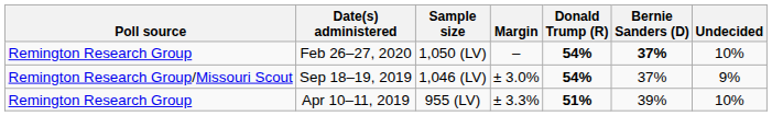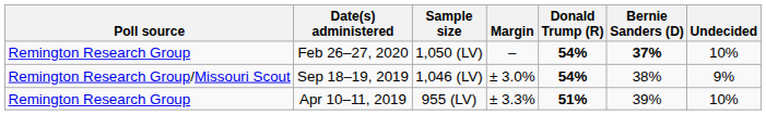 <table class="wikitable" style="font-size:90%;text-align:center;">
 <tr valign=bottom style="font-size:90%;">
 <th>Poll source</th>
 <th>Date(s)<br>administered</th>
 <th>Sample<br>size</th>
 <th>Margin<br></th>
 <th>Donald<br>Trump (R)</th>
 <th>Bernie<br>Sanders (D)</th>
 <th>Undecided</th>
 </tr>
 <tr>
 <td style="text-align:left;"><a href='#'>Remington Research Group</a></td>
 <td>Feb 26–27, 2020</td>
 <td>1,050 (LV)</td>
 <td>–</td>
 <td><strong>54%</strong></td>
 <td><strong>37%</strong></td>
 <td>10%</td>
 </tr>
 <tr>
 <td style="text-align:left;"><a href='#'>Remington Research Group</a>/<a href='#'>Missouri Scout</a></td>
 <td>Sep 18–19, 2019</td>
 <td>1,046 (LV)</td>
 <td>± 3.0%</td>
 <td><strong>54%</strong></td>
-<td>37%</td>
+<td>38%</td>
 <td>9%</td>
 </tr>
 <tr>
 <td style="text-align:left;"><a href='#'>Remington Research Group</a></td>
 <td>Apr 10–11, 2019</td>
 <td>955 (LV)</td>
 <td>± 3.3%</td>
 <td><strong>51%</strong></td>
 <td>39%</td>
 <td>10%</td>
 </tr>
 </table>
